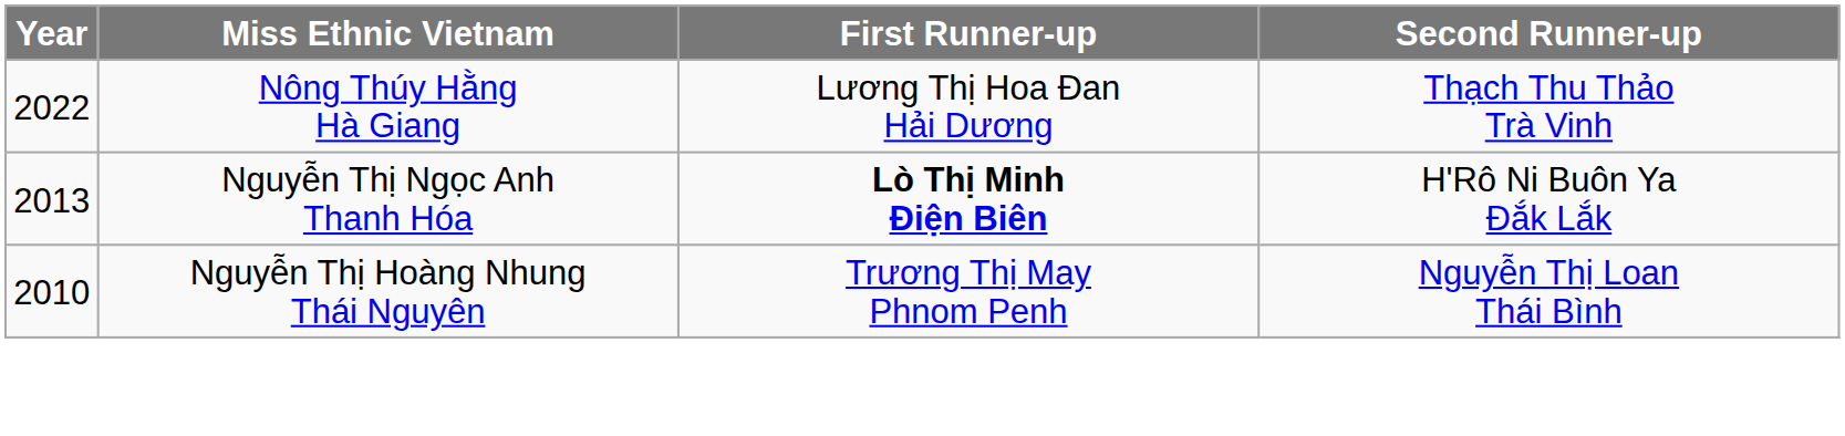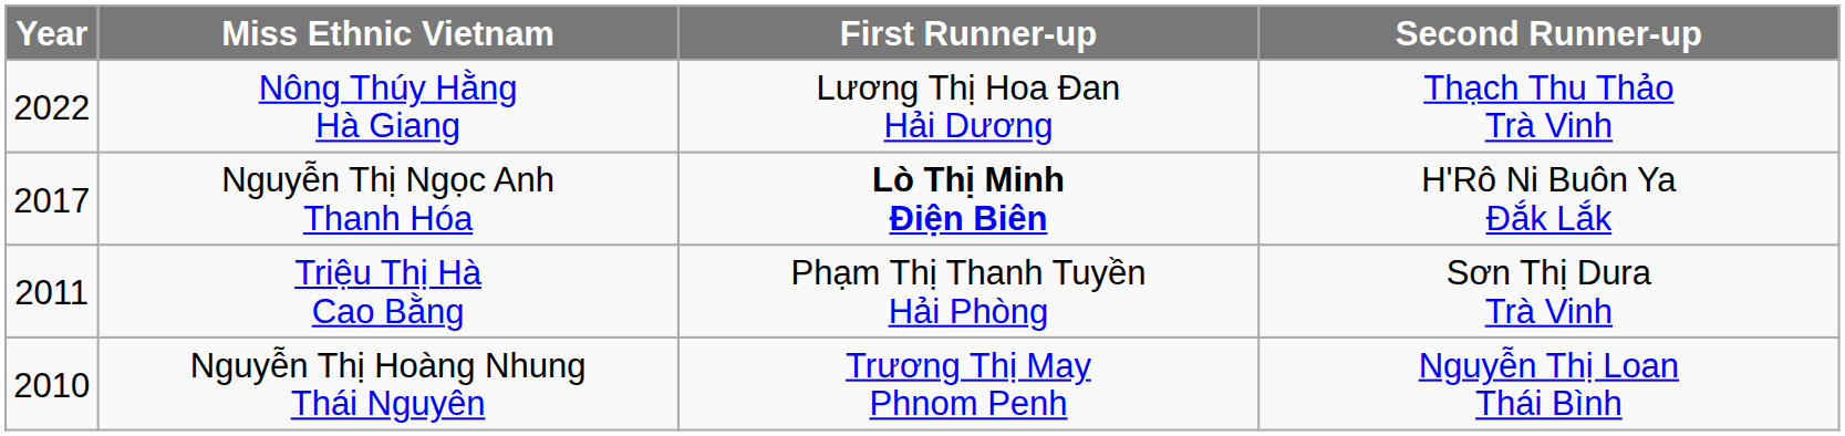 <table class="wikitable sortable" style="font-size:95%; text-align:center;">
 <tr>
 <th width="30" style="background-color:#787878;color:#FFFFFF;">Year</th>
 <th style="width:250px;background-color:#787878;color:#FFFFFF;">Miss Ethnic Vietnam</th>
 <th style="width:250px;background-color:#787878;color:#FFFFFF;">First Runner-up</th>
 <th style="width:250px;background-color:#787878;color:#FFFFFF;">Second Runner-up</th>
 </tr>
 <tr>
 <td>2022</td>
 <td><a href='#'>Nông Thúy Hằng</a><br><a href='#'>Hà Giang</a></td>
 <td>Lương Thị Hoa Đan<br><a href='#'>Hải Dương</a></td>
 <td><a href='#'>Thạch Thu Thảo</a><br><a href='#'>Trà Vinh</a></td>
 </tr>
 <tr>
-<td>2013</td>
+<td>2017</td>
 <td>Nguyễn Thị Ngọc Anh<br><a href='#'>Thanh Hóa</a></td>
 <td><strong>Lò Thị Minh<br><a href='#'>Điện Biên</a></strong></td>
 <td>H'Rô Ni Buôn Ya<br><a href='#'>Đắk Lắk</a></td>
+</tr>
+<tr>
+<td>2011</td>
+<td><a href='#'>Triệu Thị Hà</a><br><a href='#'>Cao Bằng</a></td>
+<td>Phạm Thị Thanh Tuyền<br><a href='#'>Hải Phòng</a></td>
+<td>Sơn Thị Dura<br><a href='#'>Trà Vinh</a></td>
 </tr>
 <tr>
 <td>2010</td>
 <td>Nguyễn Thị Hoàng Nhung<br><a href='#'>Thái Nguyên</a></td>
 <td><a href='#'>Trương Thị May</a><br><a href='#'>Phnom Penh</a></td>
 <td><a href='#'>Nguyễn Thị Loan</a><br><a href='#'>Thái Bình</a></td>
 </tr>
 </table>
